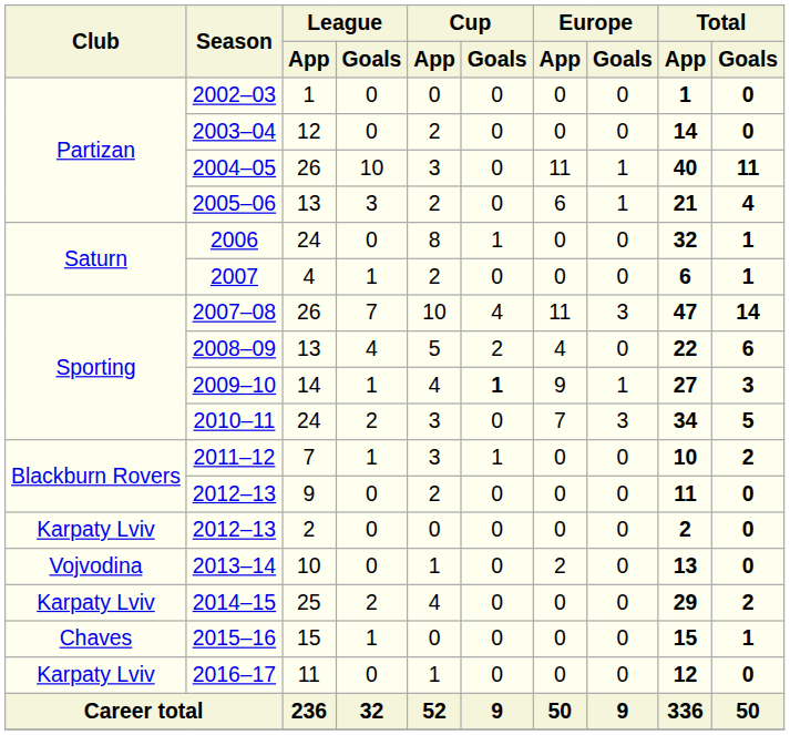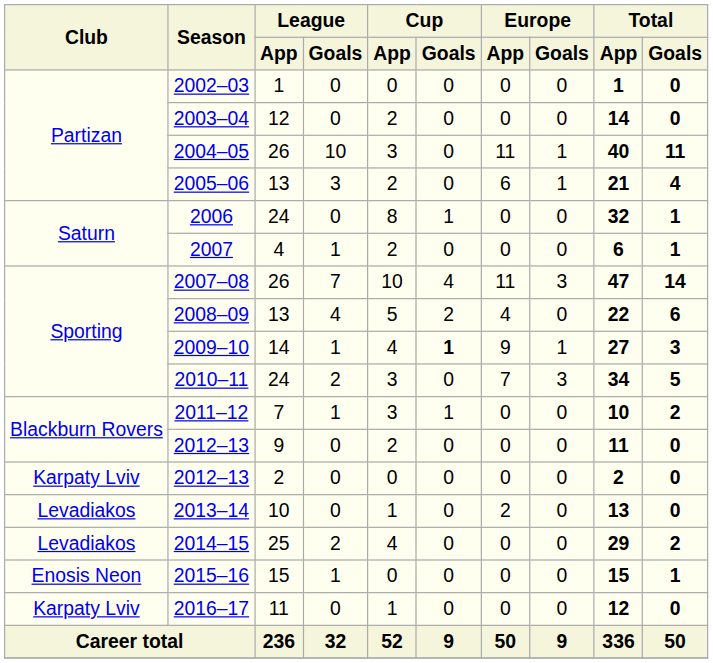 <table border=1 cellpadding=4 cellspacing=2 style="background: ivory; border: 1px #aaaaaa solid; border-collapse: collapse; clear:center">
 <tr style="background:beige">
 <th rowspan="2">Club</th>
 <th rowspan="2">Season</th>
 <th colspan="2">League</th>
 <th colspan="2">Cup</th>
 <th colspan="2">Europe</th>
 <th colspan="3">Total</th>
 </tr>
 <tr style="background:beige">
 <th>App</th>
 <th>Goals</th>
 <th>App</th>
 <th>Goals</th>
 <th>App</th>
 <th>Goals</th>
 <th>App</th>
 <th>Goals</th>
 </tr>
 <tr>
 <td rowspan="4" align=center valign=center><a href='#'>Partizan</a></td>
 <td align="center"><a href='#'>2002–03</a></td>
 <td align="center">1</td>
 <td align="center">0</td>
 <td align="center">0</td>
 <td align="center">0</td>
 <td align="center">0</td>
 <td align="center">0</td>
 <th>1</th>
 <th>0</th>
 </tr>
 <tr>
 <td align="center"><a href='#'>2003–04</a></td>
 <td align="center">12</td>
 <td align="center">0</td>
 <td align="center">2</td>
 <td align="center">0</td>
 <td align="center">0</td>
 <td align="center">0</td>
 <th>14</th>
 <th>0</th>
 </tr>
 <tr>
 <td align="center"><a href='#'>2004–05</a></td>
 <td align="center">26</td>
 <td align="center">10</td>
 <td align="center">3</td>
 <td align="center">0</td>
 <td align="center">11</td>
 <td align="center">1</td>
 <th>40</th>
 <th>11</th>
 </tr>
 <tr>
 <td align="center"><a href='#'>2005–06</a></td>
 <td align="center">13</td>
 <td align="center">3</td>
 <td align="center">2</td>
 <td align="center">0</td>
 <td align="center">6</td>
 <td align="center">1</td>
 <th>21</th>
 <th>4</th>
 </tr>
 <tr>
 <td rowspan="2" align=center valign=center><a href='#'>Saturn</a></td>
 <td align="center"><a href='#'>2006</a></td>
 <td align="center">24</td>
 <td align="center">0</td>
 <td align="center">8</td>
 <td align="center">1</td>
 <td align="center">0</td>
 <td align="center">0</td>
 <th>32</th>
 <th>1</th>
 </tr>
 <tr>
 <td align="center"><a href='#'>2007</a></td>
 <td align="center">4</td>
 <td align="center">1</td>
 <td align="center">2</td>
 <td align="center">0</td>
 <td align="center">0</td>
 <td align="center">0</td>
 <th>6</th>
 <th>1</th>
 </tr>
 <tr>
 <td rowspan="4" align=center valign=center><a href='#'>Sporting</a></td>
 <td align="center"><a href='#'>2007–08</a></td>
 <td align="center">26</td>
 <td align="center">7</td>
 <td align="center">10</td>
 <td align="center">4</td>
 <td align="center">11</td>
 <td align="center">3</td>
 <th>47</th>
 <th>14</th>
 </tr>
 <tr>
 <td align="center"><a href='#'>2008–09</a></td>
 <td align="center">13</td>
 <td align="center">4</td>
 <td align="center">5</td>
 <td align="center">2</td>
 <td align="center">4</td>
 <td align="center">0</td>
 <th>22</th>
 <th>6</th>
 </tr>
 <tr>
 <td align="center"><a href='#'>2009–10</a></td>
 <td align="center">14</td>
 <td align="center">1</td>
 <td align="center">4</td>
 <td align="center"><strong>1</strong></td>
 <td align="center">9</td>
 <td align="center">1</td>
 <th>27</th>
 <th>3</th>
 </tr>
 <tr>
 <td align="center"><a href='#'>2010–11</a></td>
 <td align="center">24</td>
 <td align="center">2</td>
 <td align="center">3</td>
 <td align="center">0</td>
 <td align="center">7</td>
 <td align="center">3</td>
 <th>34</th>
 <th>5</th>
 </tr>
 <tr>
 <td rowspan="2" align=center valign=center><a href='#'>Blackburn Rovers</a></td>
 <td align="center"><a href='#'>2011–12</a></td>
 <td align="center">7</td>
 <td align="center">1</td>
 <td align="center">3</td>
 <td align="center">1</td>
 <td align="center">0</td>
 <td align="center">0</td>
 <th>10</th>
 <th>2</th>
 </tr>
 <tr>
 <td align="center"><a href='#'>2012–13</a></td>
 <td align="center">9</td>
 <td align="center">0</td>
 <td align="center">2</td>
 <td align="center">0</td>
 <td align="center">0</td>
 <td align="center">0</td>
 <th>11</th>
 <th>0</th>
 </tr>
 <tr>
 <td rowspan="1" align=center valign=center><a href='#'>Karpaty Lviv</a></td>
 <td align="center"><a href='#'>2012–13</a></td>
 <td align="center">2</td>
 <td align="center">0</td>
 <td align="center">0</td>
 <td align="center">0</td>
 <td align="center">0</td>
 <td align="center">0</td>
 <th>2</th>
 <th>0</th>
 </tr>
 <tr>
-<td rowspan="1" align=center valign=center><a href='#'>Vojvodina</a></td>
+<td rowspan="1" align=center valign=center><a href='#'>Levadiakos</a></td>
 <td align="center"><a href='#'>2013–14</a></td>
 <td align="center">10</td>
 <td align="center">0</td>
 <td align="center">1</td>
 <td align="center">0</td>
 <td align="center">2</td>
 <td align="center">0</td>
 <th>13</th>
 <th>0</th>
 </tr>
 <tr>
-<td rowspan="1" align=center valign=center><a href='#'>Karpaty Lviv</a></td>
+<td rowspan="1" align=center valign=center><a href='#'>Levadiakos</a></td>
 <td align="center"><a href='#'>2014–15</a></td>
 <td align="center">25</td>
 <td align="center">2</td>
 <td align="center">4</td>
 <td align="center">0</td>
 <td align="center">0</td>
 <td align="center">0</td>
 <th>29</th>
 <th>2</th>
 </tr>
 <tr>
-<td rowspan="1" align=center valign=center><a href='#'>Chaves</a></td>
+<td rowspan="1" align=center valign=center><a href='#'>Enosis Neon</a></td>
 <td align="center"><a href='#'>2015–16</a></td>
 <td align="center">15</td>
 <td align="center">1</td>
 <td align="center">0</td>
 <td align="center">0</td>
 <td align="center">0</td>
 <td align="center">0</td>
 <th>15</th>
 <th>1</th>
 </tr>
 <tr>
 <td rowspan="1" align=center valign=center><a href='#'>Karpaty Lviv</a></td>
 <td align="center"><a href='#'>2016–17</a></td>
 <td align="center">11</td>
 <td align="center">0</td>
 <td align="center">1</td>
 <td align="center">0</td>
 <td align="center">0</td>
 <td align="center">0</td>
 <th>12</th>
 <th>0</th>
 </tr>
 <tr>
 <th style="background:beige" colspan="2" align="center">Career total</th>
 <th style="background:beige">236</th>
 <th style="background:beige">32</th>
 <th style="background:beige">52</th>
 <th style="background:beige">9</th>
 <th style="background:beige">50</th>
 <th style="background:beige">9</th>
 <th style="background:beige">336</th>
 <th style="background:beige">50</th>
 </tr>
 <tr>
 </tr>
 </table>
